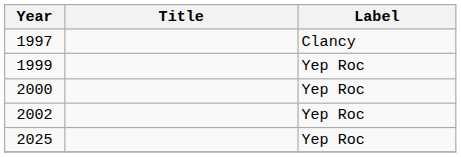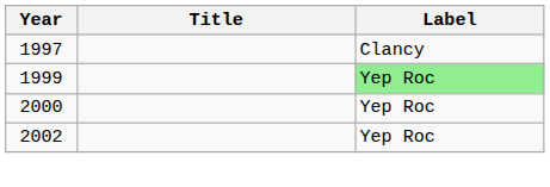 <table class="wikitable">
 <tr>
 <th style="width:3.5em;">Year</th>
 <th style="width:15em;">Title</th>
 <th style="width:10em;">Label</th>
 </tr>
 <tr>
 <td style="text-align:center;">1997</td>
 <td><em></em></td>
 <td>Clancy</td>
 </tr>
 <tr>
 <td style="text-align:center;">1999</td>
 <td><em></em></td>
-<td>Yep Roc</td>
+<td style="background: lightgreen;">Yep Roc</td>
 </tr>
 <tr>
 <td style="text-align:center;">2000</td>
 <td><em></em></td>
 <td>Yep Roc</td>
 </tr>
 <tr>
 <td style="text-align:center;">2002</td>
 <td><em></em></td>
 <td>Yep Roc</td>
 </tr>
 <tr>
-<td style="text-align: center;">2025</td>
-<td><em></em></td>
-<td>Yep Roc</td>
-</tr>
-<tr>
 </tr>
 </table>
